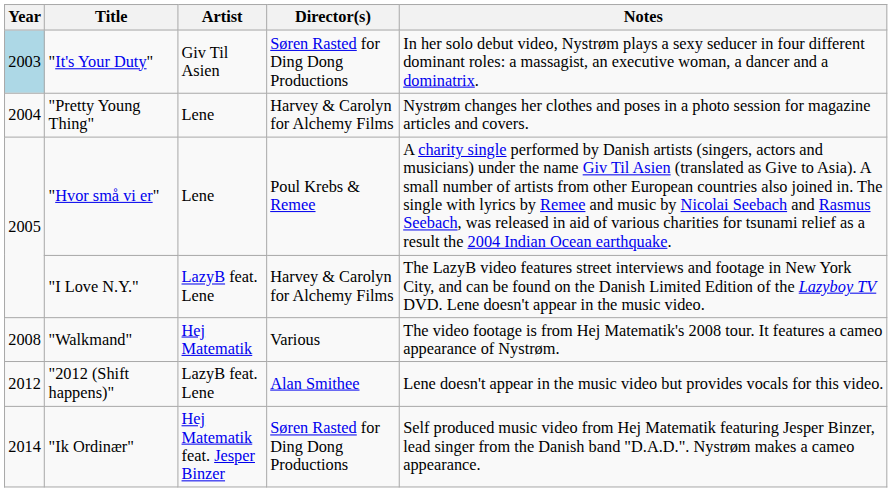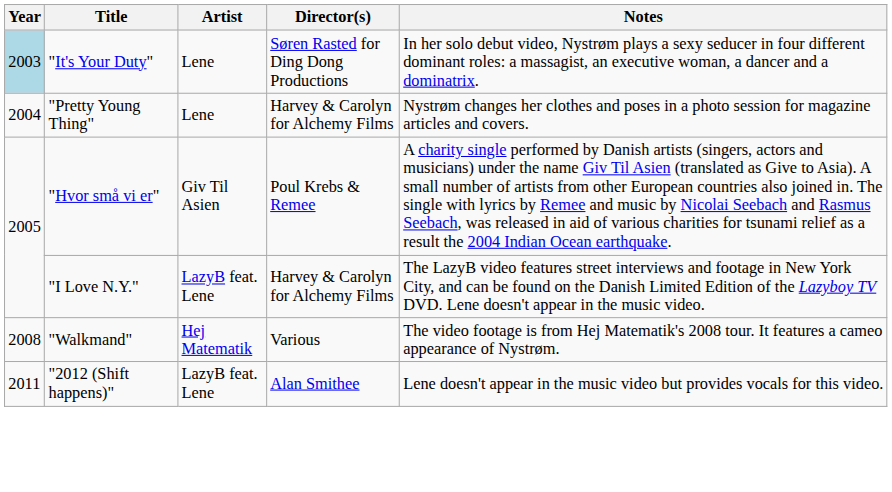 <table class="wikitable plainrowheaders" style="width:98%;">
 <tr>
 <th scope="col" style="width:3%;">Year</th>
 <th scope="col" style="width:15%;">Title</th>
 <th scope="col" style="width:10%;">Artist</th>
 <th scope="col" style="width:15%;">Director(s)</th>
 <th scope="col" style="width:55%;">Notes</th>
 </tr>
 <tr>
 <td style="background: lightblue;">2003</td>
 <td>"<a href='#'>It's Your Duty</a>"</td>
-<td>Giv Til Asien</td>
+<td>Lene</td>
 <td><a href='#'>Søren Rasted</a> for Ding Dong Productions</td>
 <td>In her solo debut video, Nystrøm plays a sexy seducer in four different dominant roles: a massagist, an executive woman, a dancer and a <a href='#'>dominatrix</a>.</td>
 </tr>
 <tr>
 <td>2004</td>
 <td>"Pretty Young Thing"</td>
 <td>Lene</td>
 <td>Harvey & Carolyn for Alchemy Films</td>
 <td>Nystrøm changes her clothes and poses in a photo session for magazine articles and covers.</td>
 </tr>
 <tr>
 <td rowspan="2">2005</td>
 <td>"<a href='#'>Hvor små vi er</a>"</td>
-<td>Lene</td>
+<td>Giv Til Asien</td>
 <td>Poul Krebs & <a href='#'>Remee</a></td>
 <td>A <a href='#'>charity single</a> performed by Danish artists (singers, actors and musicians) under the name <a href='#'>Giv Til Asien</a> (translated as Give to Asia). A small number of artists from other European countries also joined in. The single with lyrics by <a href='#'>Remee</a> and music by <a href='#'>Nicolai Seebach</a> and <a href='#'>Rasmus Seebach</a>, was released in aid of various charities for tsunami relief as a result the <a href='#'>2004 Indian Ocean earthquake</a>.</td>
 </tr>
 <tr>
 <td>"I Love N.Y."</td>
 <td><a href='#'>LazyB</a> feat. Lene</td>
 <td>Harvey & Carolyn for Alchemy Films</td>
 <td>The LazyB video features street interviews and footage in New York City, and can be found on the Danish Limited Edition of the <em><a href='#'>Lazyboy TV</a></em> DVD. Lene doesn't appear in the music video.</td>
 </tr>
 <tr>
 <td>2008</td>
 <td>"Walkmand"</td>
 <td><a href='#'>Hej Matematik</a></td>
 <td>Various</td>
 <td>The video footage is from Hej Matematik's 2008 tour. It features a cameo appearance of Nystrøm.</td>
 </tr>
 <tr>
-<td>2012</td>
+<td>2011</td>
 <td>"2012 (Shift happens)"</td>
 <td>LazyB feat. Lene</td>
 <td><a href='#'>Alan Smithee</a></td>
 <td>Lene doesn't appear in the music video but provides vocals for this video.</td>
 </tr>
-<tr>
-<td>2014</td>
-<td>"Ik Ordinær"</td>
-<td><a href='#'>Hej Matematik</a> feat. <a href='#'>Jesper Binzer</a></td>
-<td><a href='#'>Søren Rasted</a> for Ding Dong Productions</td>
-<td>Self produced music video from Hej Matematik featuring Jesper Binzer, lead singer from the Danish band "D.A.D.". Nystrøm makes a cameo appearance.</td>
-</tr>
 </table>
